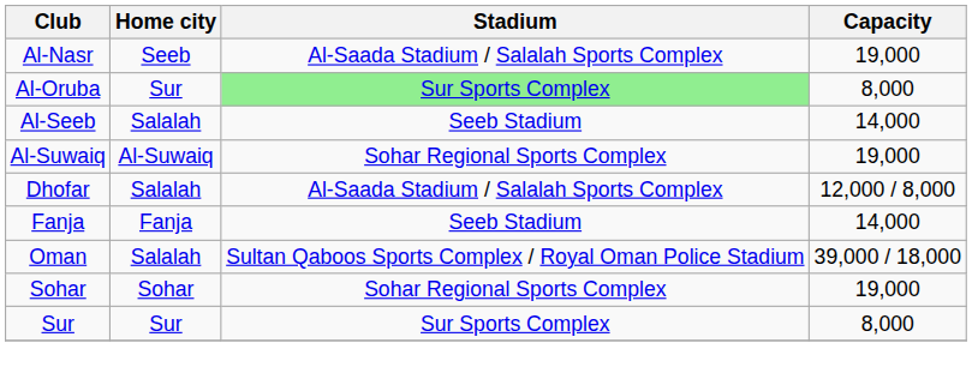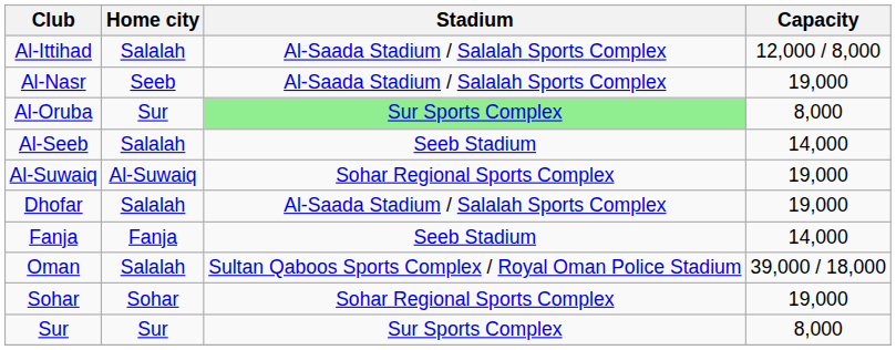 <table class="wikitable" style="text-align: center;">
 <tr>
 <th>Club</th>
 <th>Home city</th>
 <th>Stadium</th>
 <th>Capacity</th>
+</tr>
+<tr>
+<td><a href='#'>Al-Ittihad</a></td>
+<td><a href='#'>Salalah</a></td>
+<td><a href='#'>Al-Saada Stadium</a> / <a href='#'>Salalah Sports Complex</a></td>
+<td>12,000 / 8,000</td>
 </tr>
 <tr>
 <td><a href='#'>Al-Nasr</a></td>
 <td><a href='#'>Seeb</a></td>
 <td><a href='#'>Al-Saada Stadium</a> / <a href='#'>Salalah Sports Complex</a></td>
 <td>19,000</td>
 </tr>
 <tr>
 <td><a href='#'>Al-Oruba</a></td>
 <td><a href='#'>Sur</a></td>
 <td style="background: lightgreen;"><a href='#'>Sur Sports Complex</a></td>
 <td>8,000</td>
 </tr>
 <tr>
 <td><a href='#'>Al-Seeb</a></td>
 <td><a href='#'>Salalah</a></td>
 <td><a href='#'>Seeb Stadium</a></td>
 <td>14,000</td>
 </tr>
 <tr>
 <td><a href='#'>Al-Suwaiq</a></td>
 <td><a href='#'>Al-Suwaiq</a></td>
 <td><a href='#'>Sohar Regional Sports Complex</a></td>
 <td>19,000</td>
 </tr>
 <tr>
 <td><a href='#'>Dhofar</a></td>
 <td><a href='#'>Salalah</a></td>
 <td><a href='#'>Al-Saada Stadium</a> / <a href='#'>Salalah Sports Complex</a></td>
-<td>12,000 / 8,000</td>
+<td>19,000</td>
 </tr>
 <tr>
 <td><a href='#'>Fanja</a></td>
 <td><a href='#'>Fanja</a></td>
 <td><a href='#'>Seeb Stadium</a></td>
 <td>14,000</td>
 </tr>
 <tr>
 <td><a href='#'>Oman</a></td>
 <td><a href='#'>Salalah</a></td>
 <td><a href='#'>Sultan Qaboos Sports Complex</a> / <a href='#'>Royal Oman Police Stadium</a></td>
 <td>39,000 / 18,000</td>
 </tr>
 <tr>
 <td><a href='#'>Sohar</a></td>
 <td><a href='#'>Sohar</a></td>
 <td><a href='#'>Sohar Regional Sports Complex</a></td>
 <td>19,000</td>
 </tr>
 <tr>
 <td><a href='#'>Sur</a></td>
 <td><a href='#'>Sur</a></td>
 <td><a href='#'>Sur Sports Complex</a></td>
 <td>8,000</td>
 </tr>
 <tr>
 </tr>
 </table>
